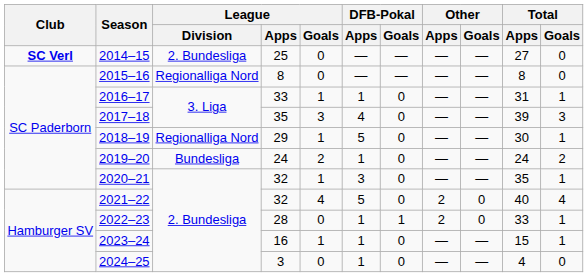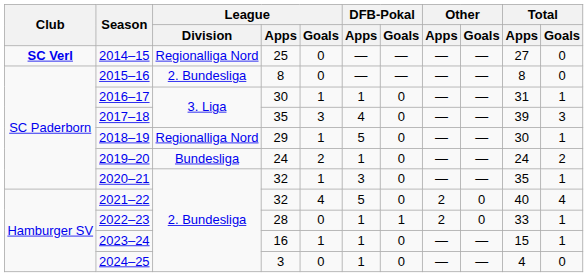 <table class="wikitable" style="text-align:center">
 <tr>
 <th rowspan="2">Club</th>
 <th rowspan="2">Season</th>
 <th colspan="3">League</th>
 <th colspan="2">DFB-Pokal</th>
 <th colspan="2">Other</th>
 <th colspan="2">Total</th>
 </tr>
 <tr>
 <th>Division</th>
 <th>Apps</th>
 <th>Goals</th>
 <th>Apps</th>
 <th>Goals</th>
 <th>Apps</th>
 <th>Goals</th>
 <th>Apps</th>
 <th>Goals</th>
 </tr>
 <tr>
 <td><strong><a href='#'>SC Verl</a></strong></td>
 <td><a href='#'>2014–15</a></td>
-<td><a href='#'>2. Bundesliga</a></td>
+<td><a href='#'>Regionalliga Nord</a></td>
 <td>25</td>
 <td>0</td>
 <td>—</td>
 <td>—</td>
 <td>—</td>
 <td>—</td>
 <td>27</td>
 <td>0</td>
 </tr>
 <tr>
 <td rowspan="6"><a href='#'>SC Paderborn</a></td>
 <td><a href='#'>2015–16</a></td>
-<td><a href='#'>Regionalliga Nord</a></td>
+<td><a href='#'>2. Bundesliga</a></td>
 <td>8</td>
 <td>0</td>
 <td>—</td>
 <td>—</td>
 <td>—</td>
 <td>—</td>
 <td>8</td>
 <td>0</td>
 </tr>
 <tr>
 <td><a href='#'>2016–17</a></td>
 <td rowspan="2"><a href='#'>3. Liga</a></td>
-<td>33</td>
+<td>30</td>
 <td>1</td>
 <td>1</td>
 <td>0</td>
 <td>—</td>
 <td>—</td>
 <td>31</td>
 <td>1</td>
 </tr>
 <tr>
 <td><a href='#'>2017–18</a></td>
 <td>35</td>
 <td>3</td>
 <td>4</td>
 <td>0</td>
 <td>—</td>
 <td>—</td>
 <td>39</td>
 <td>3</td>
 </tr>
 <tr>
 <td><a href='#'>2018–19</a></td>
 <td><a href='#'>Regionalliga Nord</a></td>
 <td>29</td>
 <td>1</td>
 <td>5</td>
 <td>0</td>
 <td>—</td>
 <td>—</td>
 <td>30</td>
 <td>1</td>
 </tr>
 <tr>
 <td><a href='#'>2019–20</a></td>
 <td><a href='#'>Bundesliga</a></td>
 <td>24</td>
 <td>2</td>
 <td>1</td>
 <td>0</td>
 <td>—</td>
 <td>—</td>
 <td>24</td>
 <td>2</td>
 </tr>
 <tr>
 <td><a href='#'>2020–21</a></td>
 <td rowspan="5"><a href='#'>2. Bundesliga</a></td>
 <td>32</td>
 <td>1</td>
 <td>3</td>
 <td>0</td>
 <td>—</td>
 <td>—</td>
 <td>35</td>
 <td>1</td>
 </tr>
 <tr>
 <td rowspan="4"><a href='#'>Hamburger SV</a></td>
 <td><a href='#'>2021–22</a></td>
 <td>32</td>
 <td>4</td>
 <td>5</td>
 <td>0</td>
 <td>2</td>
 <td>0</td>
 <td>40</td>
 <td>4</td>
 </tr>
 <tr>
 <td><a href='#'>2022–23</a></td>
 <td>28</td>
 <td>0</td>
 <td>1</td>
 <td>1</td>
 <td>2</td>
 <td>0</td>
 <td>33</td>
 <td>1</td>
 </tr>
 <tr>
 <td><a href='#'>2023–24</a></td>
 <td>16</td>
 <td>1</td>
 <td>1</td>
 <td>0</td>
 <td>—</td>
 <td>—</td>
 <td>15</td>
 <td>1</td>
 </tr>
 <tr>
 <td><a href='#'>2024–25</a></td>
 <td>3</td>
 <td>0</td>
 <td>1</td>
 <td>0</td>
 <td>—</td>
 <td>—</td>
 <td>4</td>
 <td>0</td>
 </tr>
 </table>
